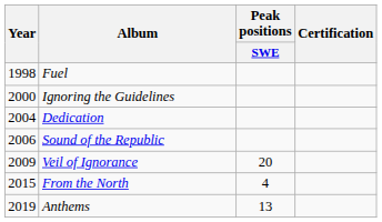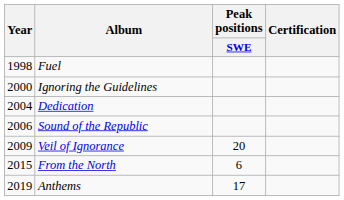 <table class="wikitable">
 <tr>
 <th rowspan="2" style="text-align:center; width:10px;">Year</th>
 <th rowspan="2" style="text-align:center; width:220px;">Album</th>
 <th style="text-align:center; width:20px;">Peak positions</th>
 <th rowspan="2" style="text-align:center; width:70px;">Certification</th>
 </tr>
 <tr>
 <th scope="col" style="width:3em;font-size:90%;"><a href='#'>SWE</a><br></th>
 </tr>
 <tr>
 <td style="text-align:center;">1998</td>
 <td><em>Fuel</em></td>
 <td style="text-align:center;"></td>
 <td style="text-align:center;"></td>
 </tr>
 <tr>
 <td style="text-align:center;">2000</td>
 <td><em>Ignoring the Guidelines</em></td>
 <td style="text-align:center;"></td>
 <td style="text-align:center;"></td>
 </tr>
 <tr>
 <td style="text-align:center;">2004</td>
 <td><em><a href='#'>Dedication</a></em></td>
 <td style="text-align:center;"></td>
 <td style="text-align:center;"></td>
 </tr>
 <tr>
 <td style="text-align:center;">2006</td>
 <td><em><a href='#'>Sound of the Republic</a></em></td>
 <td style="text-align:center;"></td>
 <td style="text-align:center;"></td>
 </tr>
 <tr>
 <td style="text-align:center;">2009</td>
 <td><em><a href='#'>Veil of Ignorance</a></em></td>
 <td style="text-align:center;">20</td>
 <td style="text-align:center;"></td>
 </tr>
 <tr>
 <td style="text-align:center;">2015</td>
 <td><em><a href='#'>From the North</a></em></td>
-<td style="text-align:center;">4</td>
+<td style="text-align:center;">6</td>
 <td style="text-align:center;"></td>
 </tr>
 <tr>
 <td style="text-align:center;">2019</td>
 <td><em>Anthems</em></td>
-<td style="text-align:center;">13<br></td>
+<td style="text-align:center;">17<br></td>
 <td style="text-align:center;"></td>
 </tr>
 </table>
